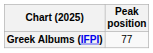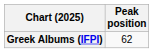 <table class="wikitable sortable plainrowheaders" style="text-align:center">
 <tr>
 <th scope="col">Chart (2025)</th>
 <th scope="col">Peak<br> position</th>
 </tr>
 <tr>
 <th scope="row">Greek Albums (<a href='#'>IFPI</a>)</th>
-<td>77</td>
+<td>62</td>
 </tr>
 </table>
